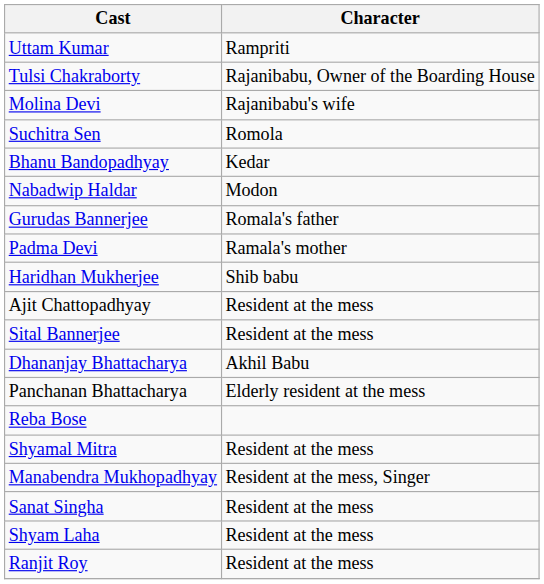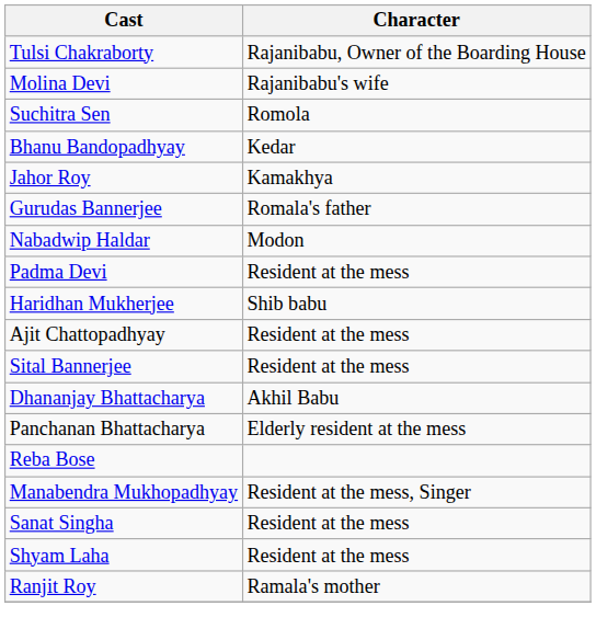 <table class="wikitable">
 <tr>
 <th>Cast</th>
 <th>Character</th>
-</tr>
-<tr>
-<td><a href='#'>Uttam Kumar</a></td>
-<td>Rampriti</td>
 </tr>
 <tr>
 <td><a href='#'>Tulsi Chakraborty</a></td>
 <td>Rajanibabu, Owner of the Boarding House</td>
 </tr>
 <tr>
 <td><a href='#'>Molina Devi</a></td>
 <td>Rajanibabu's wife</td>
 </tr>
 <tr>
 <td><a href='#'>Suchitra Sen</a></td>
 <td>Romola</td>
 </tr>
 <tr>
 <td><a href='#'>Bhanu Bandopadhyay</a></td>
 <td>Kedar</td>
 </tr>
 <tr>
-<td><a href='#'>Nabadwip Haldar</a></td>
-<td>Modon</td>
+<td><a href='#'>Jahor Roy</a></td>
+<td>Kamakhya</td>
 </tr>
 <tr>
 <td><a href='#'>Gurudas Bannerjee</a></td>
 <td>Romala's father</td>
 </tr>
 <tr>
+<td><a href='#'>Nabadwip Haldar</a></td>
+<td>Modon</td>
+</tr>
+<tr>
 <td><a href='#'>Padma Devi</a></td>
-<td>Ramala's mother</td>
+<td>Resident at the mess</td>
 </tr>
 <tr>
 <td><a href='#'>Haridhan Mukherjee</a></td>
 <td>Shib babu</td>
 </tr>
 <tr>
 <td>Ajit Chattopadhyay</td>
 <td>Resident at the mess</td>
 </tr>
 <tr>
 <td><a href='#'>Sital Bannerjee</a></td>
 <td>Resident at the mess</td>
 </tr>
 <tr>
 <td><a href='#'>Dhananjay Bhattacharya</a></td>
 <td>Akhil Babu</td>
 </tr>
 <tr>
 <td>Panchanan Bhattacharya</td>
 <td>Elderly resident at the mess</td>
 </tr>
 <tr>
 <td><a href='#'>Reba Bose</a></td>
 <td></td>
 </tr>
 <tr>
-<td><a href='#'>Shyamal Mitra</a></td>
-<td>Resident at the mess</td>
-</tr>
-<tr>
 <td><a href='#'>Manabendra Mukhopadhyay</a></td>
 <td>Resident at the mess, Singer</td>
 </tr>
 <tr>
 <td><a href='#'>Sanat Singha</a></td>
 <td>Resident at the mess</td>
 </tr>
 <tr>
 <td><a href='#'>Shyam Laha</a></td>
 <td>Resident at the mess</td>
 </tr>
 <tr>
 <td><a href='#'>Ranjit Roy</a></td>
-<td>Resident at the mess</td>
+<td>Ramala's mother</td>
 </tr>
 <tr>
 </tr>
 </table>
